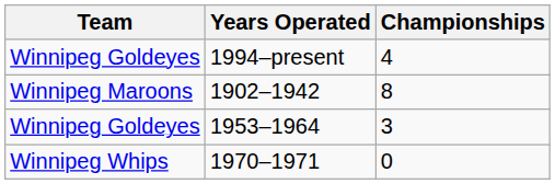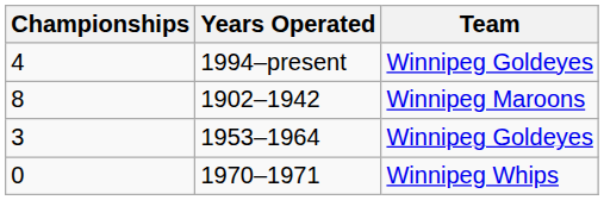 <table class="wikitable">
 <tr>
+<th>Championships</th>
+<th>Years Operated</th>
 <th>Team</th>
-<th>Years Operated</th>
-<th>Championships</th>
 </tr>
 <tr>
+<td>4</td>
+<td>1994–present</td>
 <td><a href='#'>Winnipeg Goldeyes</a></td>
-<td>1994–present</td>
-<td>4</td>
 </tr>
 <tr>
+<td>8</td>
+<td>1902–1942</td>
 <td><a href='#'>Winnipeg Maroons</a></td>
-<td>1902–1942</td>
-<td>8</td>
 </tr>
 <tr>
+<td>3</td>
+<td>1953–1964</td>
 <td><a href='#'>Winnipeg Goldeyes</a></td>
-<td>1953–1964</td>
-<td>3</td>
 </tr>
 <tr>
+<td>0</td>
+<td>1970–1971</td>
 <td><a href='#'>Winnipeg Whips</a></td>
-<td>1970–1971</td>
-<td>0</td>
 </tr>
 </table>
